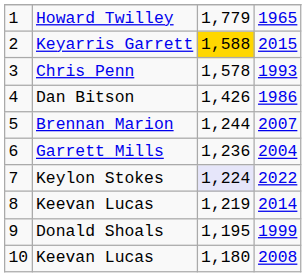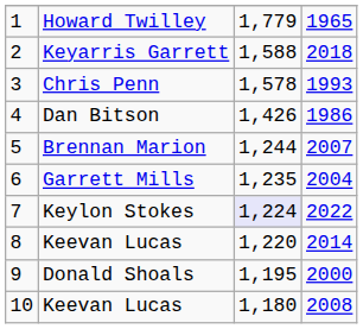 <table class="wikitable">
 <tr>
 </tr>
 <tr>
 <td>1</td>
 <td><a href='#'>Howard Twilley</a></td>
 <td>1,779</td>
 <td><a href='#'>1965</a></td>
 </tr>
 <tr>
 <td>2</td>
 <td><a href='#'>Keyarris Garrett</a></td>
-<td style="background: gold;">1,588</td>
-<td><a href='#'>2015</a></td>
+<td>1,588</td>
+<td><a href='#'>2018</a></td>
 </tr>
 <tr>
 <td>3</td>
 <td><a href='#'>Chris Penn</a></td>
 <td>1,578</td>
 <td><a href='#'>1993</a></td>
 </tr>
 <tr>
 <td>4</td>
 <td>Dan Bitson</td>
 <td>1,426</td>
 <td><a href='#'>1986</a></td>
 </tr>
 <tr>
 <td>5</td>
 <td><a href='#'>Brennan Marion</a></td>
 <td>1,244</td>
 <td><a href='#'>2007</a></td>
 </tr>
 <tr>
 <td>6</td>
 <td><a href='#'>Garrett Mills</a></td>
-<td>1,236</td>
+<td>1,235</td>
 <td><a href='#'>2004</a></td>
 </tr>
 <tr>
 <td>7</td>
 <td>Keylon Stokes</td>
 <td style="background: lavender;">1,224</td>
 <td><a href='#'>2022</a></td>
 </tr>
 <tr>
 <td>8</td>
 <td>Keevan Lucas</td>
-<td>1,219</td>
+<td>1,220</td>
 <td><a href='#'>2014</a></td>
 </tr>
 <tr>
 <td>9</td>
 <td>Donald Shoals</td>
 <td>1,195</td>
-<td><a href='#'>1999</a></td>
+<td><a href='#'>2000</a></td>
 </tr>
 <tr>
 <td>10</td>
 <td>Keevan Lucas</td>
 <td>1,180</td>
 <td><a href='#'>2008</a></td>
 </tr>
 </table>
